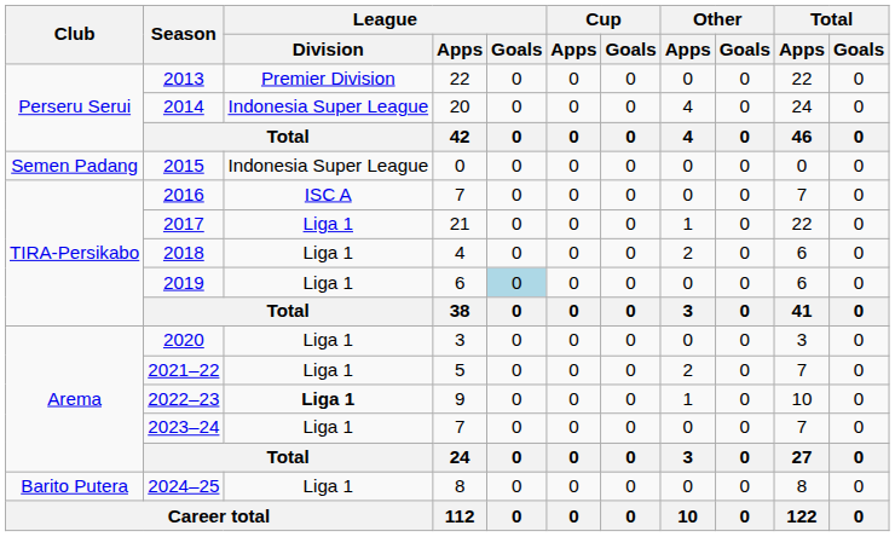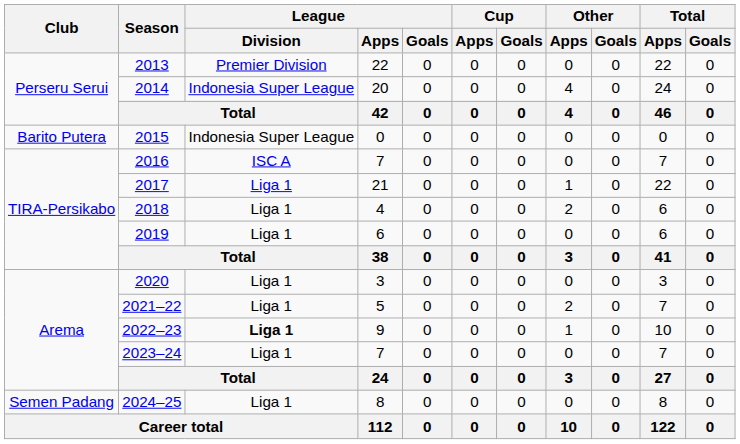 <table class="wikitable" style="text-align:center">
 <tr>
 <th rowspan="2">Club</th>
 <th rowspan="2">Season</th>
 <th colspan="3">League</th>
 <th colspan="2">Cup</th>
 <th colspan="2">Other</th>
 <th colspan="2">Total</th>
 </tr>
 <tr>
 <th>Division</th>
 <th>Apps</th>
 <th>Goals</th>
 <th>Apps</th>
 <th>Goals</th>
 <th>Apps</th>
 <th>Goals</th>
 <th>Apps</th>
 <th>Goals</th>
 </tr>
 <tr>
 <td rowspan="3" valign="center"><a href='#'>Perseru Serui</a></td>
 <td><a href='#'>2013</a></td>
 <td><a href='#'>Premier Division</a></td>
 <td>22</td>
 <td>0</td>
 <td>0</td>
 <td>0</td>
 <td>0</td>
 <td>0</td>
 <td>22</td>
 <td>0</td>
 </tr>
 <tr>
 <td><a href='#'>2014</a></td>
 <td><a href='#'>Indonesia Super League</a></td>
 <td>20</td>
 <td>0</td>
 <td>0</td>
 <td>0</td>
 <td>4</td>
 <td>0</td>
 <td>24</td>
 <td>0</td>
 </tr>
 <tr>
 <th colspan="2">Total</th>
 <th>42</th>
 <th>0</th>
 <th>0</th>
 <th>0</th>
 <th>4</th>
 <th>0</th>
 <th>46</th>
 <th>0</th>
 </tr>
 <tr>
-<td><a href='#'>Semen Padang</a></td>
+<td rowspan="1" valign="center"><a href='#'>Barito Putera</a></td>
 <td><a href='#'>2015</a></td>
 <td>Indonesia Super League</td>
 <td>0</td>
 <td>0</td>
 <td>0</td>
 <td>0</td>
 <td>0</td>
 <td>0</td>
 <td>0</td>
 <td>0</td>
 </tr>
 <tr>
 <td rowspan="5" valign="center"><a href='#'>TIRA-Persikabo</a></td>
 <td><a href='#'>2016</a></td>
 <td><a href='#'>ISC A</a></td>
 <td>7</td>
 <td>0</td>
 <td>0</td>
 <td>0</td>
 <td>0</td>
 <td>0</td>
 <td>7</td>
 <td>0</td>
 </tr>
 <tr>
 <td><a href='#'>2017</a></td>
 <td rowspan="1" valign="center"><a href='#'>Liga 1</a></td>
 <td>21</td>
 <td>0</td>
 <td>0</td>
 <td>0</td>
 <td>1</td>
 <td>0</td>
 <td>22</td>
 <td>0</td>
 </tr>
 <tr>
 <td><a href='#'>2018</a></td>
 <td rowspan="1" valign="center">Liga 1</td>
 <td>4</td>
 <td>0</td>
 <td>0</td>
 <td>0</td>
 <td>2</td>
 <td>0</td>
 <td>6</td>
 <td>0</td>
 </tr>
 <tr>
 <td><a href='#'>2019</a></td>
 <td rowspan="1" valign="center">Liga 1</td>
 <td>6</td>
-<td style="background: lightblue;">0</td>
+<td>0</td>
 <td>0</td>
 <td>0</td>
 <td>0</td>
 <td>0</td>
 <td>6</td>
 <td>0</td>
 </tr>
 <tr>
 <th colspan="2">Total</th>
 <th>38</th>
 <th>0</th>
 <th>0</th>
 <th>0</th>
 <th>3</th>
 <th>0</th>
 <th>41</th>
 <th>0</th>
 </tr>
 <tr>
 <td rowspan="5" valign="center"><a href='#'>Arema</a></td>
 <td><a href='#'>2020</a></td>
 <td rowspan="1" valign="center">Liga 1</td>
 <td>3</td>
 <td>0</td>
 <td>0</td>
 <td>0</td>
 <td>0</td>
 <td>0</td>
 <td>3</td>
 <td>0</td>
 </tr>
 <tr>
 <td><a href='#'>2021–22</a></td>
 <td rowspan="1" valign="center">Liga 1</td>
 <td>5</td>
 <td>0</td>
 <td>0</td>
 <td>0</td>
 <td>2</td>
 <td>0</td>
 <td>7</td>
 <td>0</td>
 </tr>
 <tr>
 <td><a href='#'>2022–23</a></td>
 <td rowspan="1" valign="center"><strong>Liga 1</strong></td>
 <td>9</td>
 <td>0</td>
 <td>0</td>
 <td>0</td>
 <td>1</td>
 <td>0</td>
 <td>10</td>
 <td>0</td>
 </tr>
 <tr>
 <td><a href='#'>2023–24</a></td>
 <td>Liga 1</td>
 <td>7</td>
 <td>0</td>
 <td>0</td>
 <td>0</td>
 <td>0</td>
 <td>0</td>
 <td>7</td>
 <td>0</td>
 </tr>
 <tr>
 <th colspan="2">Total</th>
 <th>24</th>
 <th>0</th>
 <th>0</th>
 <th>0</th>
 <th>3</th>
 <th>0</th>
 <th>27</th>
 <th>0</th>
 </tr>
 <tr>
-<td rowspan="1" valign="center"><a href='#'>Barito Putera</a></td>
+<td><a href='#'>Semen Padang</a></td>
 <td><a href='#'>2024–25</a></td>
 <td>Liga 1</td>
 <td>8</td>
 <td>0</td>
 <td>0</td>
 <td>0</td>
 <td>0</td>
 <td>0</td>
 <td>8</td>
 <td>0</td>
 </tr>
 <tr>
 <th colspan="3">Career total</th>
 <th>112</th>
 <th>0</th>
 <th>0</th>
 <th>0</th>
 <th>10</th>
 <th>0</th>
 <th>122</th>
 <th>0</th>
 </tr>
 </table>
